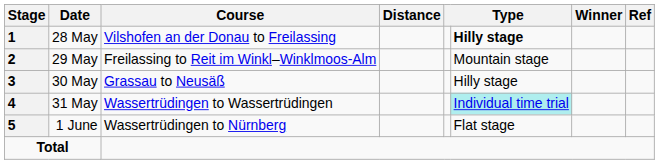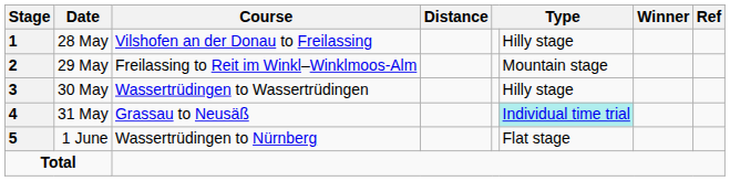 <table class="wikitable">
 <tr>
 <th>Stage</th>
 <th>Date</th>
 <th>Course</th>
 <th>Distance</th>
 <th colspan="2">Type</th>
 <th>Winner</th>
 <th>Ref</th>
 </tr>
 <tr>
 <th style="text-align:left">1</th>
 <td align=right>28 May</td>
 <td><a href='#'>Vilshofen an der Donau</a> to <a href='#'>Freilassing</a></td>
 <td style="text-align:center;"></td>
 <td></td>
-<td><strong>Hilly stage</strong></td>
+<td>Hilly stage</td>
 <td></td>
 <td></td>
 </tr>
 <tr>
 <th style="text-align:left">2</th>
 <td align=right>29 May</td>
 <td>Freilassing to <a href='#'>Reit im Winkl</a>–<a href='#'>Winklmoos-Alm</a></td>
 <td style="text-align:center;"></td>
 <td></td>
 <td>Mountain stage</td>
 <td></td>
 <td></td>
 </tr>
 <tr>
 <th style="text-align:left">3</th>
 <td align=right>30 May</td>
-<td><a href='#'>Grassau</a> to <a href='#'>Neusäß</a></td>
+<td><a href='#'>Wassertrüdingen</a> to Wassertrüdingen</td>
 <td style="text-align:center;"></td>
 <td></td>
 <td>Hilly stage</td>
 <td></td>
 <td></td>
 </tr>
 <tr>
 <th style="text-align:left">4</th>
 <td align=right>31 May</td>
-<td><a href='#'>Wassertrüdingen</a> to Wassertrüdingen</td>
+<td><a href='#'>Grassau</a> to <a href='#'>Neusäß</a></td>
 <td style="text-align:center;"></td>
 <td></td>
 <td style="background: paleturquoise;"><a href='#'>Individual time trial</a></td>
 <td></td>
 <td></td>
 </tr>
 <tr>
 <th style="text-align:left">5</th>
 <td align=right>1 June</td>
 <td>Wassertrüdingen to <a href='#'>Nürnberg</a></td>
 <td style="text-align:center;"></td>
 <td></td>
 <td>Flat stage</td>
 <td></td>
 <td></td>
 </tr>
 <tr>
 <td colspan="2" style="text-align:center;"><strong>Total</strong></td>
 <td colspan="6" style="text-align:center;"></td>
 </tr>
 </table>
